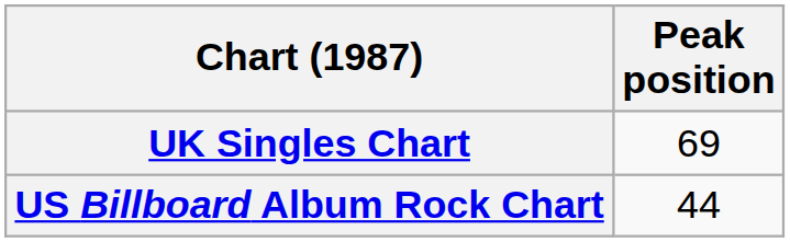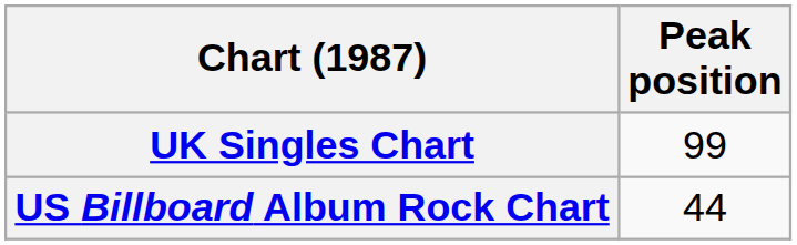 <table class="wikitable sortable plainrowheaders">
 <tr>
 <th scope="col">Chart (1987)</th>
 <th scope="col">Peak<br>position</th>
 </tr>
 <tr>
 <th scope="row"><a href='#'>UK Singles Chart</a></th>
-<td align="center">69</td>
+<td align="center">99</td>
 </tr>
 <tr>
 <th scope="row"><a href='#'>US <em>Billboard</em> Album Rock Chart</a></th>
 <td align="center">44</td>
 </tr>
 </table>
